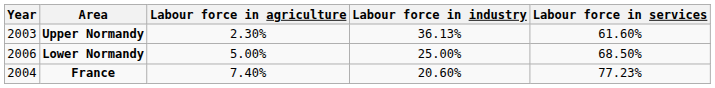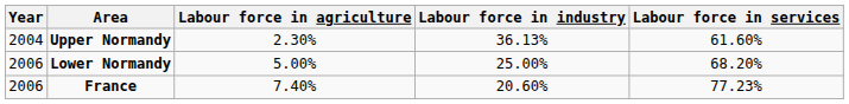 <table class="wikitable" style="text-align:center;">
 <tr>
 <th>Year</th>
 <th>Area</th>
 <th>Labour force in <u>agriculture</u></th>
 <th>Labour force in <u>industry</u></th>
 <th>Labour force in <u>services</u></th>
 </tr>
 <tr>
-<td>2003</td>
+<td>2004</td>
 <td><strong>Upper Normandy</strong></td>
 <td>2.30%</td>
 <td>36.13%</td>
 <td>61.60%</td>
 </tr>
 <tr>
 <td>2006</td>
 <td><strong>Lower Normandy</strong></td>
 <td>5.00%</td>
 <td>25.00%</td>
-<td>68.50%</td>
+<td>68.20%</td>
 </tr>
 <tr>
-<td>2004</td>
+<td>2006</td>
 <td><strong>France</strong></td>
 <td>7.40%</td>
 <td>20.60%</td>
 <td>77.23%</td>
 </tr>
 </table>
